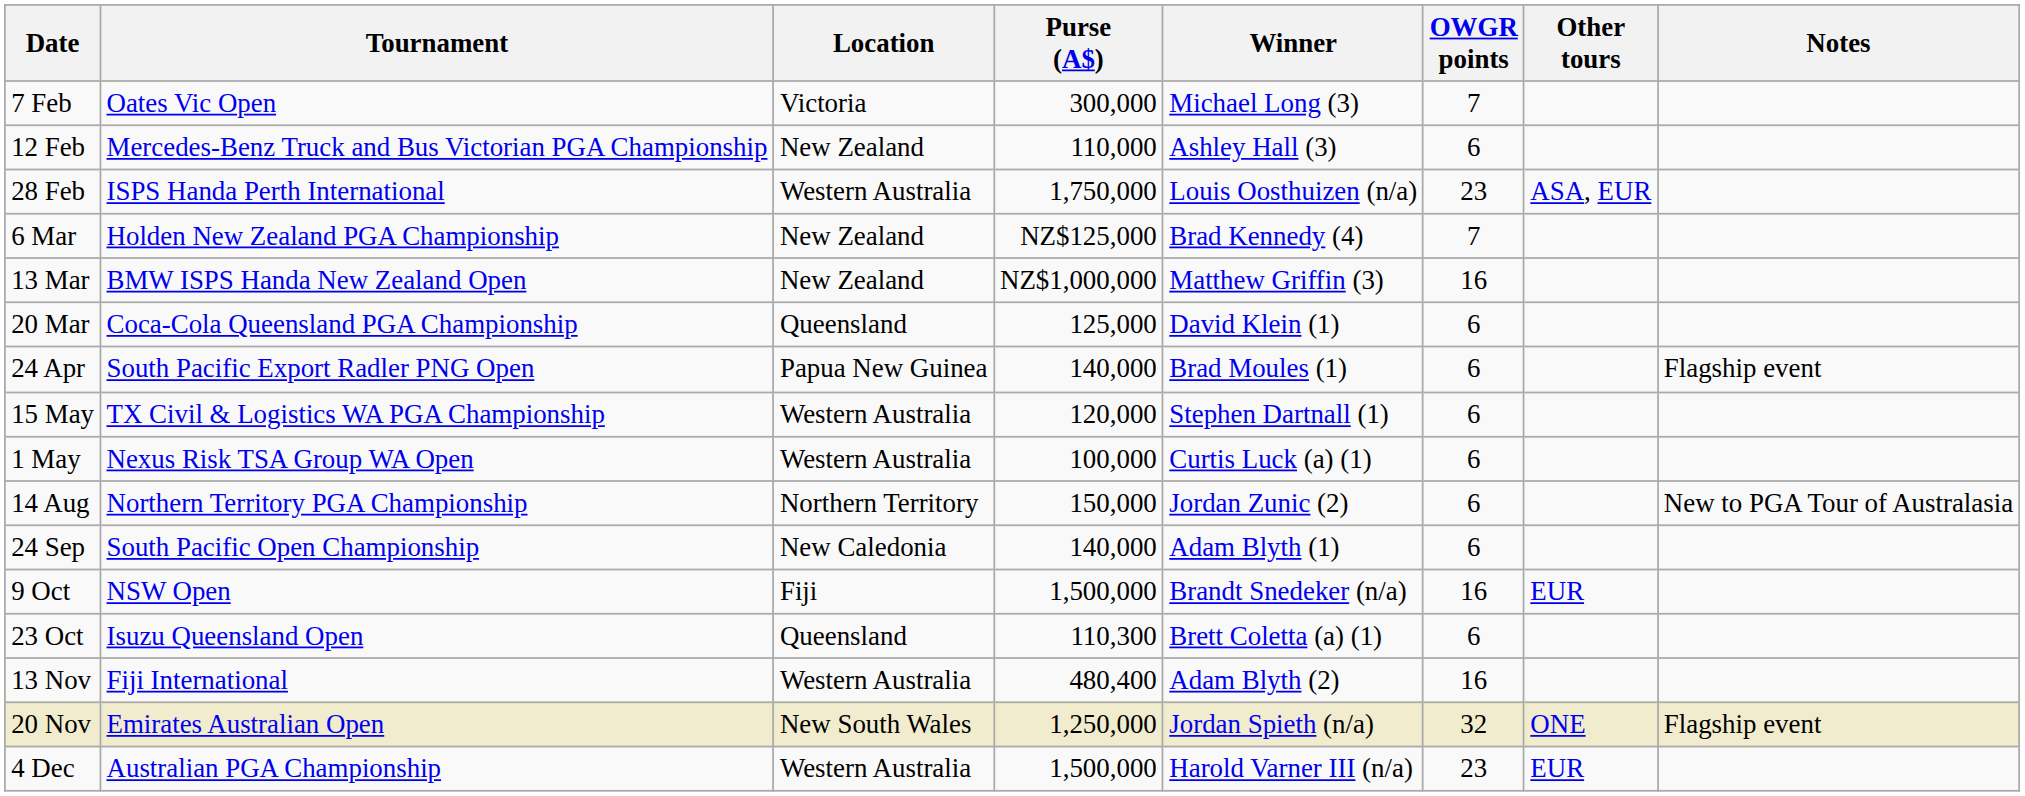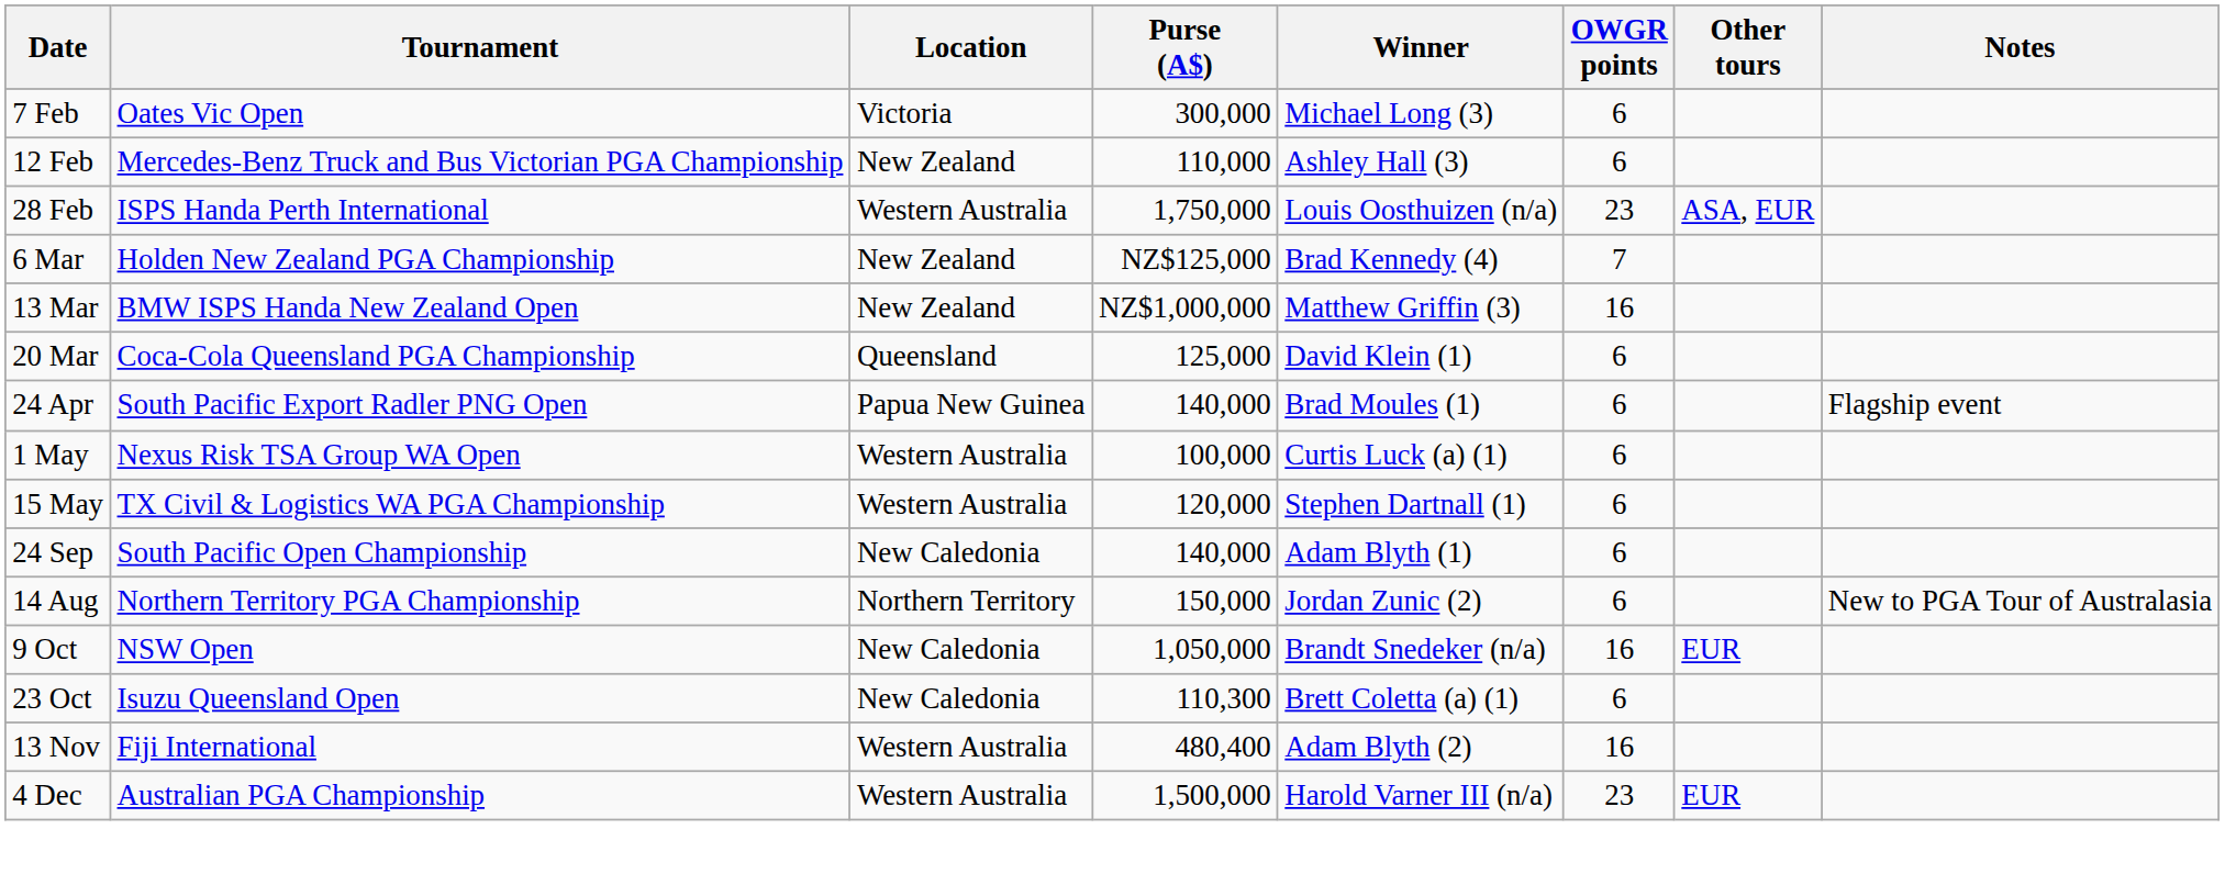 <table class="wikitable" style="font-size:95%">
 <tr>
 <th>Date</th>
 <th>Tournament</th>
 <th>Location</th>
 <th>Purse<br>(<a href='#'>A$</a>)</th>
 <th>Winner</th>
 <th><a href='#'>OWGR</a><br>points</th>
 <th>Other<br>tours</th>
 <th>Notes</th>
 </tr>
 <tr>
 <td>7 Feb</td>
 <td><a href='#'>Oates Vic Open</a></td>
 <td>Victoria</td>
 <td align=right>300,000</td>
 <td> <a href='#'>Michael Long</a> (3)</td>
-<td align=center>7</td>
+<td align=center>6</td>
 <td></td>
 <td></td>
 </tr>
 <tr>
 <td>12 Feb</td>
 <td><a href='#'>Mercedes-Benz Truck and Bus Victorian PGA Championship</a></td>
 <td>New Zealand</td>
 <td align=right>110,000</td>
 <td> <a href='#'>Ashley Hall</a> (3)</td>
 <td align=center>6</td>
 <td></td>
 <td></td>
 </tr>
 <tr>
 <td>28 Feb</td>
 <td><a href='#'>ISPS Handa Perth International</a></td>
 <td>Western Australia</td>
 <td align=right>1,750,000</td>
 <td> <a href='#'>Louis Oosthuizen</a> (n/a)</td>
 <td align=center>23</td>
 <td><a href='#'>ASA</a>, <a href='#'>EUR</a></td>
 <td></td>
 </tr>
 <tr>
 <td>6 Mar</td>
 <td><a href='#'>Holden New Zealand PGA Championship</a></td>
 <td>New Zealand</td>
 <td align=right>NZ$125,000</td>
 <td> <a href='#'>Brad Kennedy</a> (4)</td>
 <td align=center>7</td>
 <td></td>
 <td></td>
 </tr>
 <tr>
 <td>13 Mar</td>
 <td><a href='#'>BMW ISPS Handa New Zealand Open</a></td>
 <td>New Zealand</td>
 <td align=right>NZ$1,000,000</td>
 <td> <a href='#'>Matthew Griffin</a> (3)</td>
 <td align=center>16</td>
 <td></td>
 <td></td>
 </tr>
 <tr>
 <td>20 Mar</td>
 <td><a href='#'>Coca-Cola Queensland PGA Championship</a></td>
 <td>Queensland</td>
 <td align=right>125,000</td>
 <td> <a href='#'>David Klein</a> (1)</td>
 <td align=center>6</td>
 <td></td>
 <td></td>
 </tr>
 <tr>
 <td>24 Apr</td>
 <td><a href='#'>South Pacific Export Radler PNG Open</a></td>
 <td>Papua New Guinea</td>
 <td align=right>140,000</td>
 <td> <a href='#'>Brad Moules</a> (1)</td>
 <td align=center>6</td>
 <td></td>
 <td>Flagship event</td>
 </tr>
 <tr>
+<td>1 May</td>
+<td><a href='#'>Nexus Risk TSA Group WA Open</a></td>
+<td>Western Australia</td>
+<td align=right>100,000</td>
+<td> <a href='#'>Curtis Luck</a> (a) (1)</td>
+<td align=center>6</td>
+<td></td>
+<td></td>
+</tr>
+<tr>
 <td>15 May</td>
 <td><a href='#'>TX Civil & Logistics WA PGA Championship</a></td>
 <td>Western Australia</td>
 <td align=right>120,000</td>
 <td> <a href='#'>Stephen Dartnall</a> (1)</td>
 <td align=center>6</td>
 <td></td>
 <td></td>
 </tr>
 <tr>
-<td>1 May</td>
-<td><a href='#'>Nexus Risk TSA Group WA Open</a></td>
-<td>Western Australia</td>
-<td align=right>100,000</td>
-<td> <a href='#'>Curtis Luck</a> (a) (1)</td>
+<td>24 Sep</td>
+<td><a href='#'>South Pacific Open Championship</a></td>
+<td>New Caledonia</td>
+<td align=right>140,000</td>
+<td> <a href='#'>Adam Blyth</a> (1)</td>
 <td align=center>6</td>
 <td></td>
 <td></td>
 </tr>
 <tr>
 <td>14 Aug</td>
 <td><a href='#'>Northern Territory PGA Championship</a></td>
 <td>Northern Territory</td>
 <td align=right>150,000</td>
 <td> <a href='#'>Jordan Zunic</a> (2)</td>
 <td align=center>6</td>
 <td></td>
 <td>New to PGA Tour of Australasia</td>
 </tr>
 <tr>
-<td>24 Sep</td>
-<td><a href='#'>South Pacific Open Championship</a></td>
-<td>New Caledonia</td>
-<td align=right>140,000</td>
-<td> <a href='#'>Adam Blyth</a> (1)</td>
-<td align=center>6</td>
-<td></td>
-<td></td>
-</tr>
-<tr>
 <td>9 Oct</td>
 <td><a href='#'>NSW Open</a></td>
-<td>Fiji</td>
-<td align=right>1,500,000</td>
+<td>New Caledonia</td>
+<td align=right>1,050,000</td>
 <td> <a href='#'>Brandt Snedeker</a> (n/a)</td>
 <td align=center>16</td>
 <td><a href='#'>EUR</a></td>
 <td></td>
 </tr>
 <tr>
 <td>23 Oct</td>
 <td><a href='#'>Isuzu Queensland Open</a></td>
-<td>Queensland</td>
+<td>New Caledonia</td>
 <td align=right>110,300</td>
 <td> <a href='#'>Brett Coletta</a> (a) (1)</td>
 <td align=center>6</td>
 <td></td>
 <td></td>
 </tr>
 <tr>
 <td>13 Nov</td>
 <td><a href='#'>Fiji International</a></td>
 <td>Western Australia</td>
 <td align=right>480,400</td>
 <td> <a href='#'>Adam Blyth</a> (2)</td>
 <td align=center>16</td>
 <td></td>
 <td></td>
 </tr>
-<tr style="background:#f2ecce;">
-<td>20 Nov</td>
-<td><a href='#'>Emirates Australian Open</a></td>
-<td>New South Wales</td>
-<td align=right>1,250,000</td>
-<td> <a href='#'>Jordan Spieth</a> (n/a)</td>
-<td align=center>32</td>
-<td><a href='#'>ONE</a></td>
-<td>Flagship event</td>
-</tr>
 <tr>
 <td>4 Dec</td>
 <td><a href='#'>Australian PGA Championship</a></td>
 <td>Western Australia</td>
 <td align=right>1,500,000</td>
 <td> <a href='#'>Harold Varner III</a> (n/a)</td>
 <td align=center>23</td>
 <td><a href='#'>EUR</a></td>
 </tr>
 </table>
